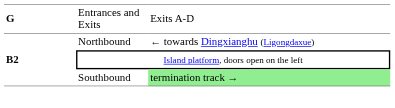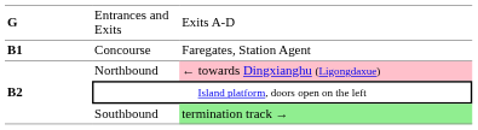 <table cellspacing=0 cellpadding=3>
 <tr>
 <td style="border-top:solid 1px gray;border-bottom:solid 1px gray;" width=100><strong>G</strong></td>
 <td style="border-top:solid 1px gray;border-bottom:solid 1px gray;" width=100>Entrances and Exits</td>
 <td style="border-top:solid 1px gray;border-bottom:solid 1px gray;" width=350>Exits A-D</td>
 </tr>
 <tr>
+<td style="border-bottom:solid 1px gray;"><strong>B1</strong></td>
+<td style="border-bottom:solid 1px gray;">Concourse</td>
+<td style="border-bottom:solid 1px gray;">Faregates, Station Agent</td>
+</tr>
+<tr>
 <td style="border-bottom:solid 1px gray;" rowspan=3><strong>B2</strong></td>
 <td>Northbound</td>
-<td>←  towards <a href='#'>Dingxianghu</a> <small>(<a href='#'>Ligongdaxue</a>)</small></td>
+<td style="background: pink;">←  towards <a href='#'>Dingxianghu</a> <small>(<a href='#'>Ligongdaxue</a>)</small></td>
 </tr>
 <tr>
 <td style="border-right:solid 2px black;border-left:solid 2px black;border-top:solid 2px black;border-bottom:solid 2px black;text-align:center;" colspan=2><small><a href='#'>Island platform</a>, doors open on the left</small></td>
 </tr>
 <tr>
 <td style="border-bottom:solid 1px gray;">Southbound</td>
 <td style="background: lightgreen; border-bottom:solid 1px gray;">  termination track →</td>
 </tr>
 </table>
